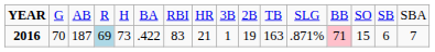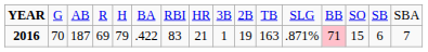 <table class="wikitable">
 <tr align=center>
 <td><strong>YEAR</strong></td>
 <td><a href='#'>G</a></td>
 <td><a href='#'>AB</a></td>
 <td><a href='#'>R</a></td>
 <td><a href='#'>H</a></td>
 <td><a href='#'>BA</a></td>
 <td><a href='#'>RBI</a></td>
 <td><a href='#'>HR</a></td>
 <td><a href='#'>3B</a></td>
 <td><a href='#'>2B</a></td>
 <td><a href='#'>TB</a></td>
 <td><a href='#'>SLG</a></td>
 <td><a href='#'>BB</a></td>
 <td><a href='#'>SO</a></td>
 <td><a href='#'>SB</a></td>
 <td>SBA</td>
 </tr>
 <tr align=center>
 <td><strong>2016</strong></td>
 <td>70</td>
 <td>187</td>
-<td style="background: lightblue;">69</td>
-<td>73</td>
+<td>69</td>
+<td>79</td>
 <td>.422</td>
 <td>83</td>
 <td>21</td>
 <td>1</td>
 <td>19</td>
 <td>163</td>
 <td>.871%</td>
 <td style="background: pink;">71</td>
 <td>15</td>
 <td>6</td>
 <td>7</td>
 </tr>
 </table>
